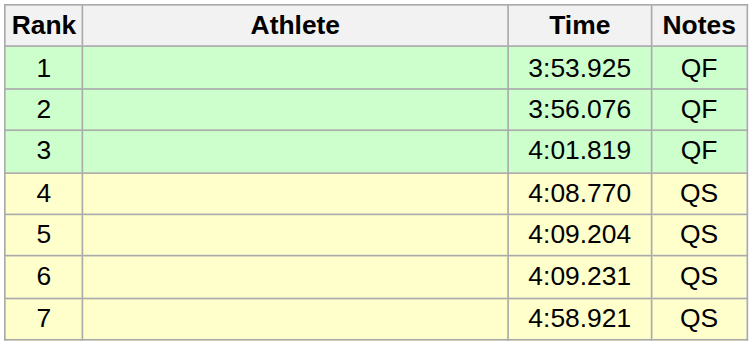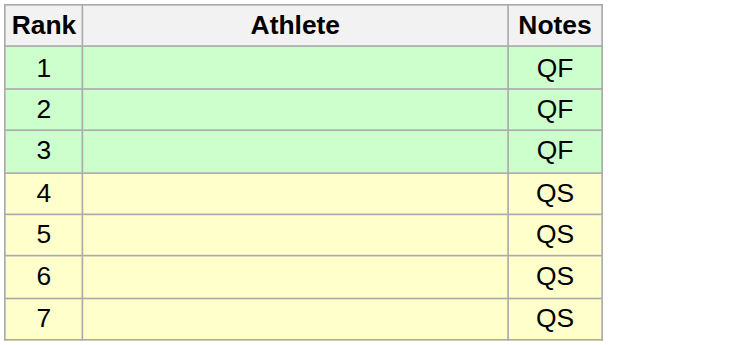 <table class=wikitable style="text-align:center">
 <tr>
 <th width=40>Rank</th>
 <th width=250>Athlete</th>
-<th width=80>Time</th>
 <th width=50>Notes</th>
 </tr>
 <tr bgcolor="ccffcc">
 <td>1</td>
 <td align=left></td>
-<td>3:53.925</td>
 <td>QF</td>
 </tr>
 <tr bgcolor="ccffcc">
 <td>2</td>
 <td align=left></td>
-<td>3:56.076</td>
 <td>QF</td>
 </tr>
 <tr bgcolor="ccffcc">
 <td>3</td>
 <td align=left></td>
-<td>4:01.819</td>
 <td>QF</td>
 </tr>
 <tr bgcolor="#ffffcc">
 <td>4</td>
 <td align=left></td>
-<td>4:08.770</td>
 <td>QS</td>
 </tr>
 <tr bgcolor="#ffffcc">
 <td>5</td>
 <td align=left></td>
-<td>4:09.204</td>
 <td>QS</td>
 </tr>
 <tr bgcolor="#ffffcc">
 <td>6</td>
 <td align=left></td>
-<td>4:09.231</td>
 <td>QS</td>
 </tr>
 <tr bgcolor="#ffffcc">
 <td>7</td>
 <td align=left></td>
-<td>4:58.921</td>
 <td>QS</td>
 </tr>
 </table>
